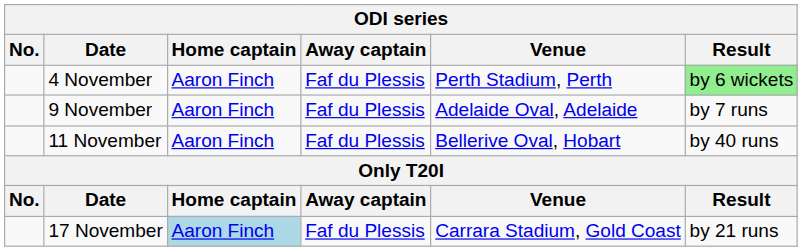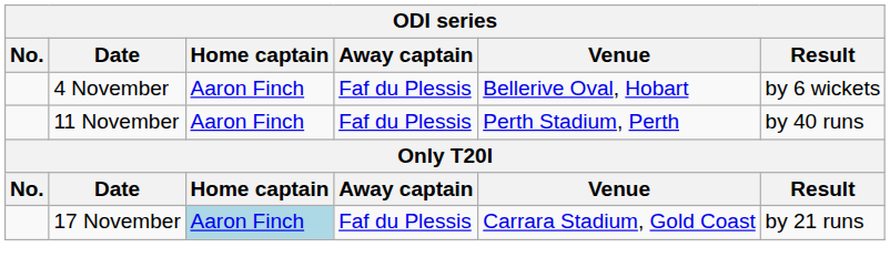 <table class="wikitable">
 <tr>
 <th colspan="6">ODI series</th>
 </tr>
 <tr>
 <th>No.</th>
 <th>Date</th>
 <th>Home captain</th>
 <th>Away captain</th>
 <th>Venue</th>
 <th>Result</th>
 </tr>
 <tr>
 <td></td>
 <td>4 November</td>
 <td><a href='#'>Aaron Finch</a></td>
 <td><a href='#'>Faf du Plessis</a></td>
-<td><a href='#'>Perth Stadium</a>, <a href='#'>Perth</a></td>
-<td style="background: lightgreen;"> by 6 wickets</td>
-</tr>
-<tr>
-<td></td>
-<td>9 November</td>
-<td><a href='#'>Aaron Finch</a></td>
-<td><a href='#'>Faf du Plessis</a></td>
-<td><a href='#'>Adelaide Oval</a>, <a href='#'>Adelaide</a></td>
-<td> by 7 runs</td>
+<td><a href='#'>Bellerive Oval</a>, <a href='#'>Hobart</a></td>
+<td> by 6 wickets</td>
 </tr>
 <tr>
 <td></td>
 <td>11 November</td>
 <td><a href='#'>Aaron Finch</a></td>
 <td><a href='#'>Faf du Plessis</a></td>
-<td><a href='#'>Bellerive Oval</a>, <a href='#'>Hobart</a></td>
+<td><a href='#'>Perth Stadium</a>, <a href='#'>Perth</a></td>
 <td> by 40 runs</td>
 </tr>
 <tr>
 <th colspan="6">Only T20I</th>
 </tr>
 <tr>
 <th>No.</th>
 <th>Date</th>
 <th>Home captain</th>
 <th>Away captain</th>
 <th>Venue</th>
 <th>Result</th>
 </tr>
 <tr>
 <td></td>
 <td>17 November</td>
 <td style="background: lightblue;"><a href='#'>Aaron Finch</a></td>
 <td><a href='#'>Faf du Plessis</a></td>
 <td><a href='#'>Carrara Stadium</a>, <a href='#'>Gold Coast</a></td>
 <td> by 21 runs</td>
 </tr>
 </table>
